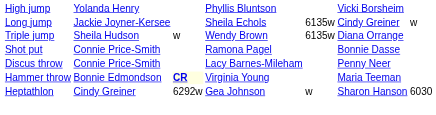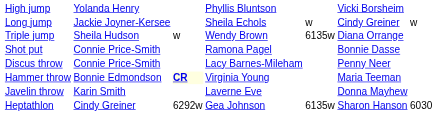 <table>
 <tr>
 <td><a href='#'>High jump</a></td>
 <td><a href='#'>Yolanda Henry</a></td>
 <td></td>
 <td><a href='#'>Phyllis Bluntson</a></td>
 <td></td>
 <td><a href='#'>Vicki Borsheim</a></td>
 <td></td>
 </tr>
 <tr>
 <td><a href='#'>Long jump</a></td>
 <td><a href='#'>Jackie Joyner-Kersee</a></td>
 <td></td>
 <td><a href='#'>Sheila Echols</a></td>
-<td>6135w</td>
+<td>w</td>
 <td><a href='#'>Cindy Greiner</a></td>
 <td>w</td>
 </tr>
 <tr>
 <td><a href='#'>Triple jump</a></td>
 <td><a href='#'>Sheila Hudson</a></td>
 <td>w</td>
 <td><a href='#'>Wendy Brown</a></td>
 <td>6135w</td>
 <td><a href='#'>Diana Orrange</a></td>
 <td></td>
 </tr>
 <tr>
 <td><a href='#'>Shot put</a></td>
 <td><a href='#'>Connie Price-Smith</a></td>
 <td></td>
 <td><a href='#'>Ramona Pagel</a></td>
 <td></td>
 <td><a href='#'>Bonnie Dasse</a></td>
 <td></td>
 </tr>
 <tr>
 <td><a href='#'>Discus throw</a></td>
 <td><a href='#'>Connie Price-Smith</a></td>
 <td></td>
 <td><a href='#'>Lacy Barnes-Mileham</a></td>
 <td></td>
 <td><a href='#'>Penny Neer</a></td>
 <td></td>
 </tr>
 <tr>
 <td><a href='#'>Hammer throw</a></td>
 <td><a href='#'>Bonnie Edmondson</a></td>
 <td style="background: lightyellow;">	<strong><a href='#'>CR</a></strong></td>
 <td><a href='#'>Virginia Young</a></td>
 <td></td>
 <td><a href='#'>Maria Teeman</a></td>
 <td></td>
 </tr>
 <tr>
+<td><a href='#'>Javelin throw</a></td>
+<td><a href='#'>Karin Smith</a></td>
+<td></td>
+<td><a href='#'>Laverne Eve</a> </td>
+<td></td>
+<td><a href='#'>Donna Mayhew</a></td>
+<td></td>
+</tr>
+<tr>
 <td><a href='#'>Heptathlon</a></td>
 <td><a href='#'>Cindy Greiner</a></td>
 <td>6292w</td>
 <td><a href='#'>Gea Johnson</a></td>
-<td>w</td>
+<td>6135w</td>
 <td><a href='#'>Sharon Hanson</a></td>
 <td>6030</td>
 </tr>
 </table>
